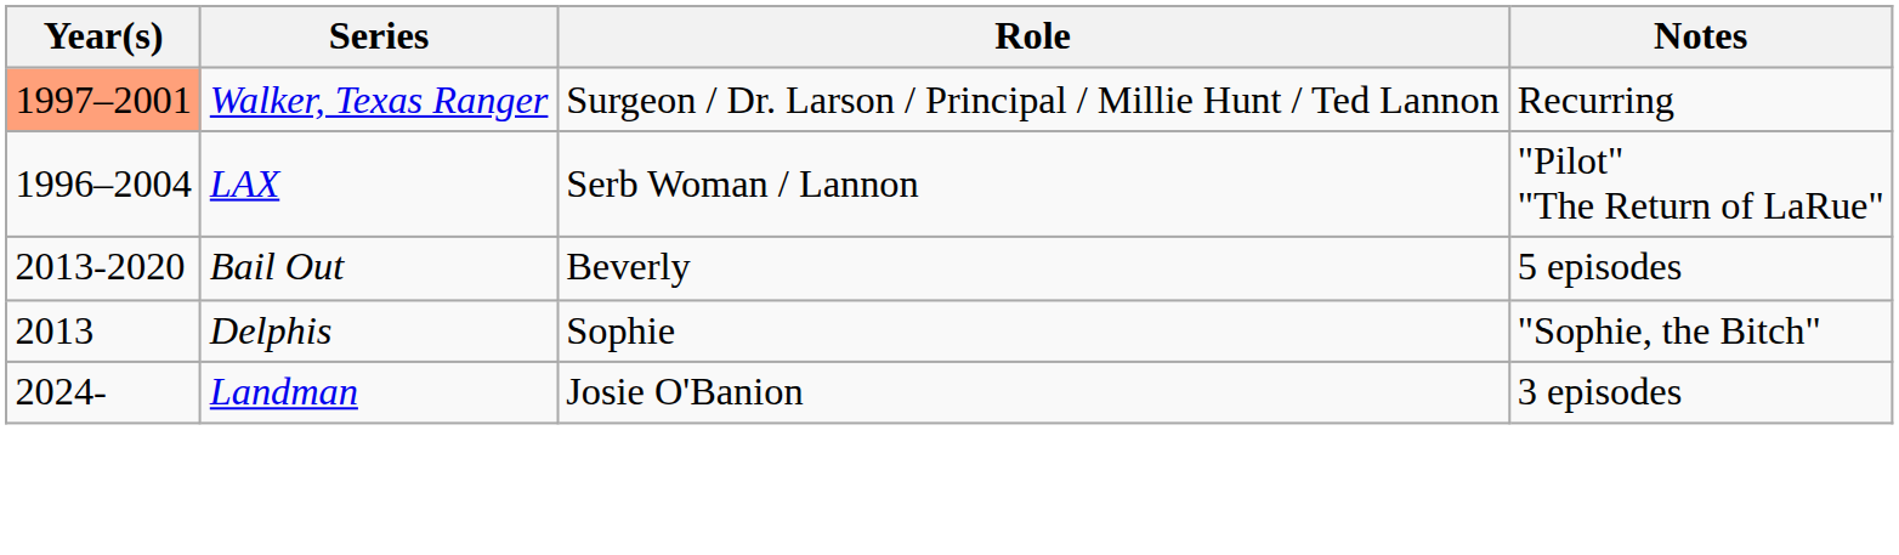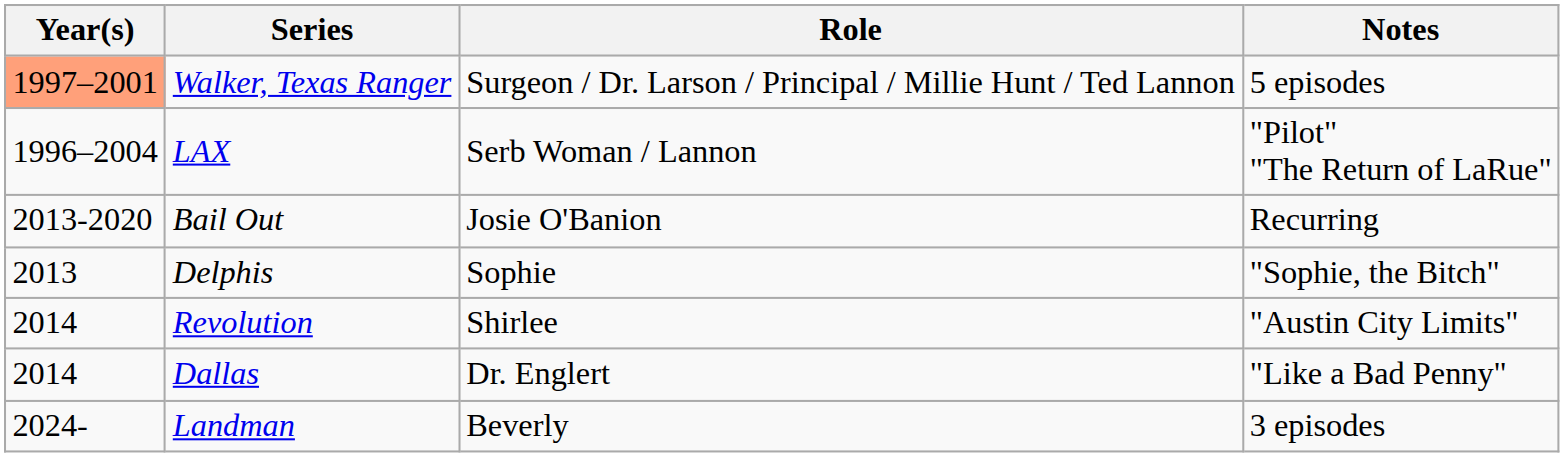 <table class="wikitable sortable">
 <tr>
 <th>Year(s)</th>
 <th>Series</th>
 <th>Role</th>
 <th class=unsortable>Notes</th>
 </tr>
 <tr>
 <td style="background: lightsalmon;">1997–2001</td>
 <td><em><a href='#'>Walker, Texas Ranger</a></em></td>
 <td>Surgeon / Dr. Larson / Principal / Millie Hunt / Ted Lannon</td>
-<td>Recurring</td>
+<td>5 episodes</td>
 </tr>
 <tr>
 <td>1996–2004</td>
 <td><em><a href='#'>LAX</a></em></td>
 <td>Serb Woman / Lannon</td>
 <td>"Pilot"<br>"The Return of LaRue"</td>
 </tr>
 <tr>
 <td>2013-2020</td>
 <td><em>Bail Out</em></td>
-<td>Beverly</td>
-<td>5 episodes</td>
+<td>Josie O'Banion</td>
+<td>Recurring</td>
 </tr>
 <tr>
 <td>2013</td>
 <td><em>Delphis</em></td>
 <td>Sophie</td>
 <td>"Sophie, the Bitch"</td>
 </tr>
 <tr>
+<td>2014</td>
+<td><em><a href='#'>Revolution</a></em></td>
+<td>Shirlee</td>
+<td>"Austin City Limits"</td>
+</tr>
+<tr>
+<td>2014</td>
+<td><em><a href='#'>Dallas</a></em></td>
+<td>Dr. Englert</td>
+<td>"Like a Bad Penny"</td>
+</tr>
+<tr>
 <td>2024-</td>
 <td><em><a href='#'>Landman</a></em></td>
-<td>Josie O'Banion</td>
+<td>Beverly</td>
 <td>3 episodes</td>
 </tr>
 </table>
